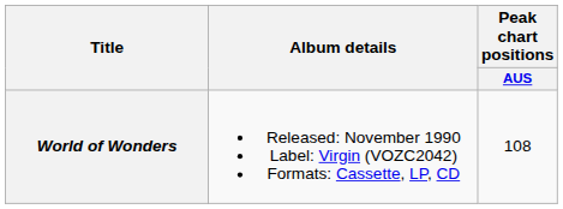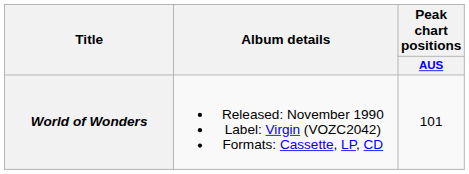 <table class="wikitable plainrowheaders" style="text-align:center;" border="1">
 <tr>
 <th scope="col" rowspan="2" style="width:12em;">Title</th>
 <th scope="col" rowspan="2" style="width:16em;">Album details</th>
 <th scope="col" colspan="1">Peak chart positions</th>
 </tr>
 <tr>
 <th scope="col" style="width:3em; font-size:85%"><a href='#'>AUS</a><br></th>
 </tr>
 <tr>
 <th scope="row"><em>World of Wonders</em></th>
 <td><br><ul><li>Released: November 1990</li><li>Label: <a href='#'>Virgin</a> (VOZC2042)</li><li>Formats: <a href='#'>Cassette</a>, <a href='#'>LP</a>, <a href='#'>CD</a></li></ul></td>
-<td align="center">108</td>
+<td align="center">101</td>
 </tr>
 </table>
